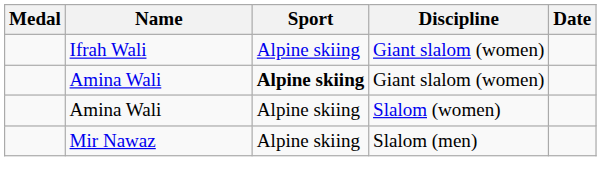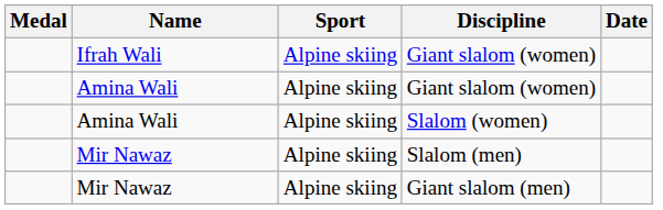 <table class="wikitable sortable">
 <tr>
 <th>Medal</th>
 <th width=150px>Name</th>
 <th>Sport</th>
 <th>Discipline</th>
 <th>Date</th>
 </tr>
 <tr>
 <td></td>
 <td><a href='#'>Ifrah Wali</a></td>
 <td><a href='#'>Alpine skiing</a></td>
 <td><a href='#'>Giant slalom</a> (women)</td>
 <td></td>
 </tr>
 <tr>
 <td></td>
 <td><a href='#'>Amina Wali</a></td>
-<td><strong>Alpine skiing</strong></td>
+<td>Alpine skiing</td>
 <td>Giant slalom (women)</td>
 <td></td>
 </tr>
 <tr>
 <td></td>
 <td>Amina Wali</td>
 <td>Alpine skiing</td>
 <td><a href='#'>Slalom</a> (women)</td>
 <td></td>
 </tr>
 <tr>
 <td></td>
 <td><a href='#'>Mir Nawaz</a></td>
 <td>Alpine skiing</td>
 <td>Slalom (men)</td>
 <td></td>
 </tr>
+<tr>
+<td></td>
+<td>Mir Nawaz</td>
+<td>Alpine skiing</td>
+<td>Giant slalom (men)</td>
+<td></td>
+</tr>
 </table>
